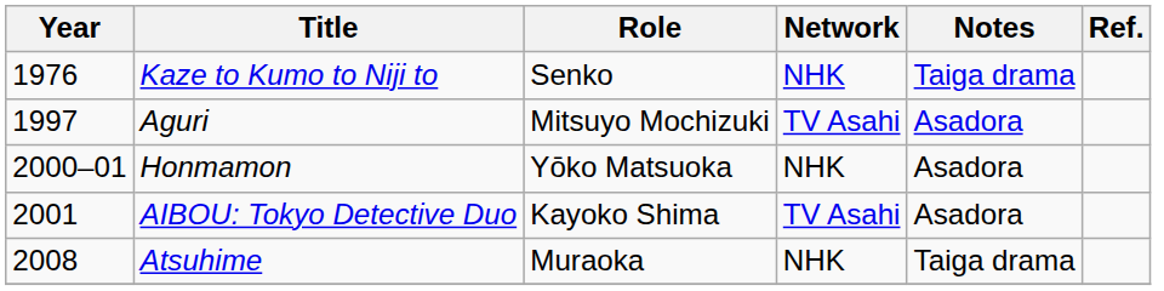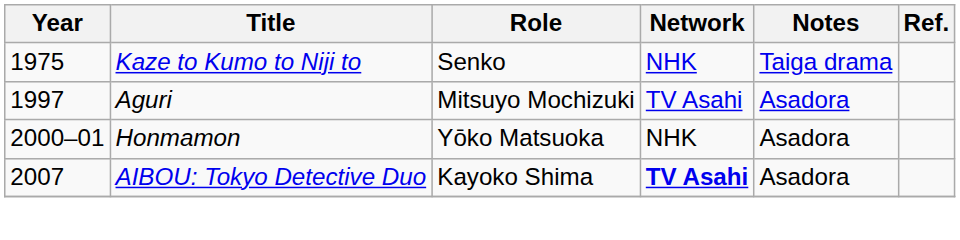 <table class="wikitable sortable">
 <tr>
 <th>Year</th>
 <th>Title</th>
 <th>Role</th>
 <th>Network</th>
 <th class="unsortable">Notes</th>
 <th class="unsortable">Ref.</th>
 </tr>
 <tr>
-<td>1976</td>
+<td>1975</td>
 <td><em><a href='#'>Kaze to Kumo to Niji to</a></em></td>
 <td>Senko</td>
 <td><a href='#'>NHK</a></td>
 <td><a href='#'>Taiga drama</a></td>
 <td></td>
 </tr>
 <tr>
 <td>1997</td>
 <td><em>Aguri</em></td>
 <td>Mitsuyo Mochizuki</td>
 <td><a href='#'>TV Asahi</a></td>
 <td><a href='#'>Asadora</a></td>
 <td></td>
 </tr>
 <tr>
 <td>2000–01</td>
 <td><em>Honmamon</em></td>
 <td>Yōko Matsuoka</td>
 <td>NHK</td>
 <td>Asadora</td>
 <td></td>
 </tr>
 <tr>
-<td>2001</td>
+<td>2007</td>
 <td><em><a href='#'>AIBOU: Tokyo Detective Duo</a></em></td>
 <td>Kayoko Shima</td>
-<td><a href='#'>TV Asahi</a></td>
+<td><strong><a href='#'>TV Asahi</a></strong></td>
 <td>Asadora</td>
-<td></td>
-</tr>
-<tr>
-<td>2008</td>
-<td><em><a href='#'>Atsuhime</a></em></td>
-<td>Muraoka</td>
-<td>NHK</td>
-<td>Taiga drama</td>
 <td></td>
 </tr>
 <tr>
 </tr>
 </table>
